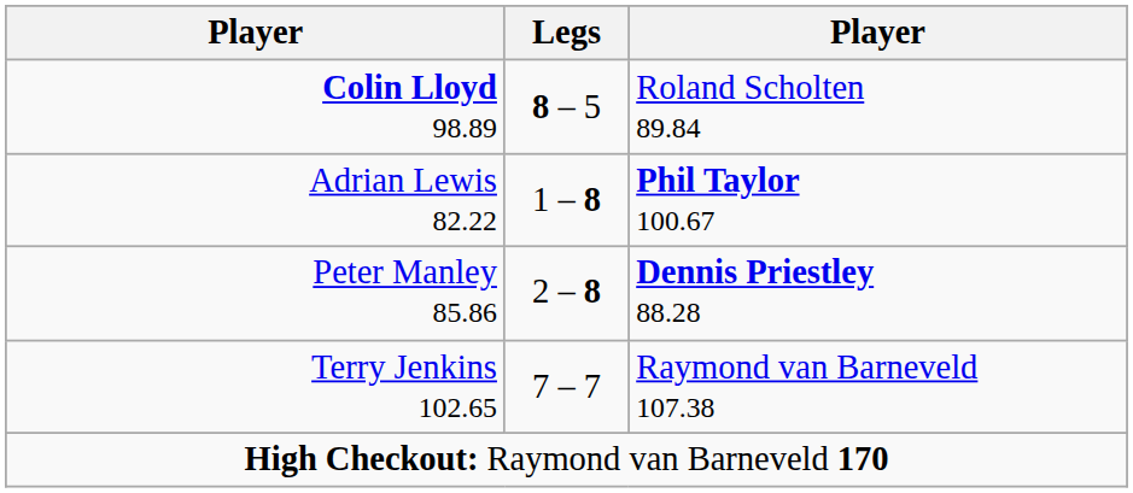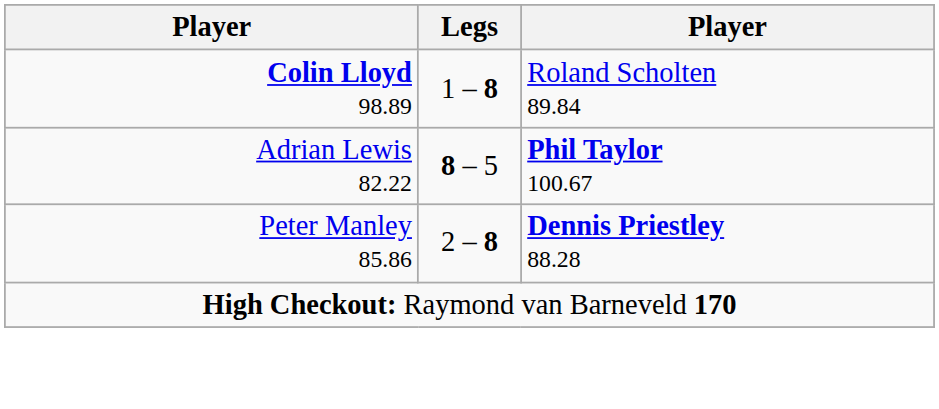 <table class=wikitable style="text-align|center">
 <tr>
 <th width=225>Player</th>
 <th width=50>Legs</th>
 <th width=225>Player</th>
 </tr>
 <tr align=left>
 <td align=right><strong><a href='#'>Colin Lloyd</a></strong>  <br> <small><span>98.89</span></small></td>
-<td align=center><strong>8</strong> – 5</td>
+<td align=center>1 – <strong>8</strong></td>
 <td> <a href='#'>Roland Scholten</a> <br> <small><span>89.84</span></small></td>
 </tr>
 <tr align=left>
 <td align=right><a href='#'>Adrian Lewis</a>  <br> <small><span>82.22</span></small></td>
-<td align=center>1 – <strong>8</strong></td>
+<td align=center><strong>8</strong> – 5</td>
 <td> <strong><a href='#'>Phil Taylor</a></strong> <br> <small><span>100.67</span></small></td>
 </tr>
 <tr align=left>
 <td align=right><a href='#'>Peter Manley</a>  <br> <small><span>85.86</span></small></td>
 <td align=center>2 – <strong>8</strong></td>
 <td> <strong><a href='#'>Dennis Priestley</a></strong> <br> <small><span>88.28</span></small></td>
 </tr>
-<tr align=left>
-<td align=right><a href='#'>Terry Jenkins</a>  <br> <small><span>102.65</span></small></td>
-<td align=center>7 – 7</td>
-<td> <a href='#'>Raymond van Barneveld</a> <br> <small><span>107.38</span></small></td>
-</tr>
 <tr align=center>
 <td colspan="3"><strong>High Checkout:</strong> Raymond van Barneveld <strong>170</strong></td>
 </tr>
 </table>
